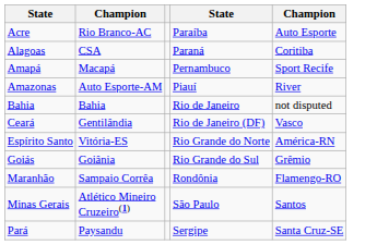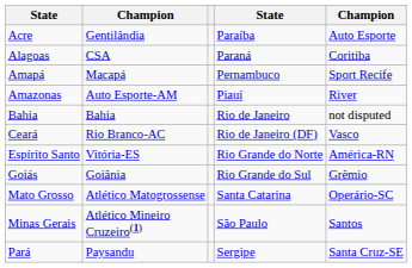 <table class="wikitable">
 <tr>
 <th>State</th>
 <th>Champion</th>
 <th></th>
 <th>State</th>
 <th>Champion</th>
 </tr>
 <tr>
 <td><a href='#'>Acre</a></td>
-<td><a href='#'>Rio Branco-AC</a></td>
+<td><a href='#'>Gentilândia</a></td>
 <td></td>
 <td><a href='#'>Paraíba</a></td>
 <td><a href='#'>Auto Esporte</a></td>
 </tr>
 <tr>
 <td><a href='#'>Alagoas</a></td>
 <td><a href='#'>CSA</a></td>
 <td></td>
 <td><a href='#'>Paraná</a></td>
 <td><a href='#'>Coritiba</a></td>
 </tr>
 <tr>
 <td><a href='#'>Amapá</a></td>
 <td><a href='#'>Macapá</a></td>
 <td></td>
 <td><a href='#'>Pernambuco</a></td>
 <td><a href='#'>Sport Recife</a></td>
 </tr>
 <tr>
 <td><a href='#'>Amazonas</a></td>
 <td><a href='#'>Auto Esporte-AM</a></td>
 <td></td>
 <td><a href='#'>Piauí</a></td>
 <td><a href='#'>River</a></td>
 </tr>
 <tr>
 <td><a href='#'>Bahia</a></td>
 <td><a href='#'>Bahia</a></td>
 <td></td>
 <td><a href='#'>Rio de Janeiro</a></td>
 <td>not disputed</td>
 </tr>
 <tr>
 <td><a href='#'>Ceará</a></td>
-<td><a href='#'>Gentilândia</a></td>
+<td><a href='#'>Rio Branco-AC</a></td>
 <td></td>
 <td><a href='#'>Rio de Janeiro (DF)</a></td>
 <td><a href='#'>Vasco</a></td>
 </tr>
 <tr>
 <td><a href='#'>Espírito Santo</a></td>
 <td><a href='#'>Vitória-ES</a></td>
 <td></td>
 <td><a href='#'>Rio Grande do Norte</a></td>
 <td><a href='#'>América-RN</a></td>
 </tr>
 <tr>
 <td><a href='#'>Goiás</a></td>
 <td><a href='#'>Goiânia</a></td>
 <td></td>
 <td><a href='#'>Rio Grande do Sul</a></td>
 <td><a href='#'>Grêmio</a></td>
 </tr>
 <tr>
-<td><a href='#'>Maranhão</a></td>
-<td><a href='#'>Sampaio Corrêa</a></td>
+<td><a href='#'>Mato Grosso</a></td>
+<td><a href='#'>Atlético Matogrossense</a></td>
 <td></td>
-<td><a href='#'>Rondônia</a></td>
-<td><a href='#'>Flamengo-RO</a></td>
+<td><a href='#'>Santa Catarina</a></td>
+<td><a href='#'>Operário-SC</a></td>
 </tr>
 <tr>
 <td><a href='#'>Minas Gerais</a></td>
 <td><a href='#'>Atlético Mineiro</a><br><a href='#'>Cruzeiro</a><sup>(<strong><a href='#'>1</a></strong>)</sup></td>
 <td></td>
 <td><a href='#'>São Paulo</a></td>
 <td><a href='#'>Santos</a></td>
 </tr>
 <tr>
 <td><a href='#'>Pará</a></td>
 <td><a href='#'>Paysandu</a></td>
 <td></td>
 <td><a href='#'>Sergipe</a></td>
 <td><a href='#'>Santa Cruz-SE</a></td>
 </tr>
 </table>
